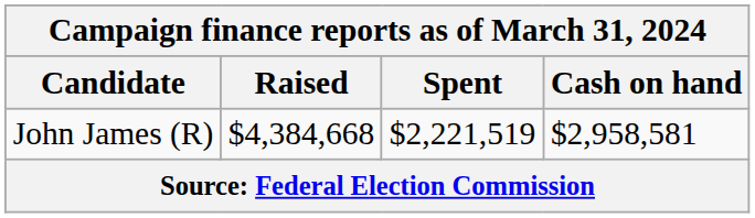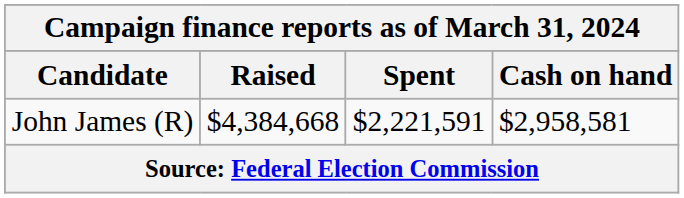 <table class="wikitable sortable">
 <tr>
 <th colspan=4>Campaign finance reports as of March 31, 2024</th>
 </tr>
 <tr style="text-align:center;">
 <th>Candidate</th>
 <th>Raised</th>
 <th>Spent</th>
 <th>Cash on hand</th>
 </tr>
 <tr>
 <td>John James (R)</td>
 <td>$4,384,668</td>
-<td>$2,221,519</td>
+<td>$2,221,591</td>
 <td>$2,958,581</td>
 </tr>
 <tr>
 <th colspan="4"><small>Source: <a href='#'>Federal Election Commission</a></small></th>
 </tr>
 </table>
